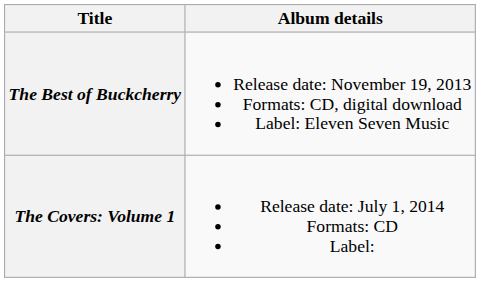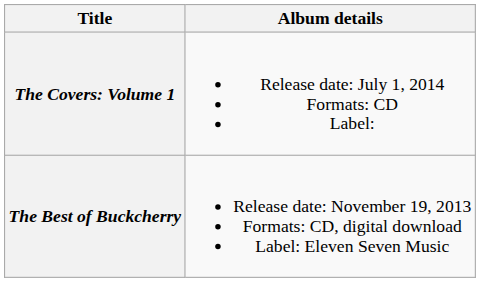 <table class="wikitable plainrowheaders" style="text-align:center;" border="1">
 <tr>
 <th scope="col">Title</th>
 <th scope="col">Album details</th>
 </tr>
 <tr>
+<th scope="row"><em>The Covers: Volume 1</em></th>
+<td><br><ul><li>Release date: July 1, 2014</li><li>Formats: CD</li><li>Label:</li></ul></td>
+</tr>
+<tr>
 <th scope="row"><em>The Best of Buckcherry</em></th>
 <td><br><ul><li>Release date: November 19, 2013</li><li>Formats: CD, digital download</li><li>Label: Eleven Seven Music</li></ul></td>
 </tr>
-<tr>
-<th scope="row"><em>The Covers: Volume 1</em></th>
-<td><br><ul><li>Release date: July 1, 2014</li><li>Formats: CD</li><li>Label:</li></ul></td>
-</tr>
 </table>
